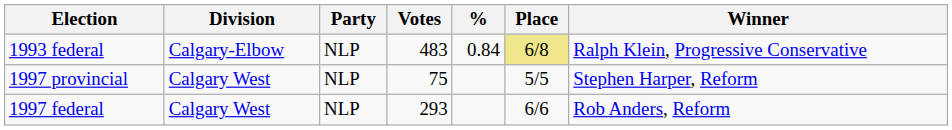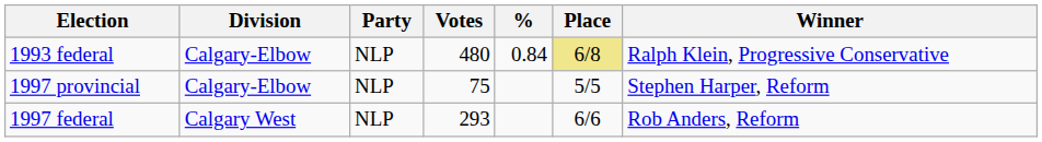 <table class="wikitable" width="800">
 <tr>
 <th align="left">Election</th>
 <th align="left">Division</th>
 <th align="left">Party</th>
 <th align="right">Votes</th>
 <th align="right">%</th>
 <th align="center">Place</th>
 <th align="center">Winner</th>
 </tr>
 <tr>
 <td align="left"><a href='#'>1993 federal</a></td>
 <td align="left"><a href='#'>Calgary-Elbow</a></td>
 <td align="left">NLP</td>
-<td align="right">483</td>
+<td align="right">480</td>
 <td align="right">0.84</td>
 <td align="center" style="background: khaki;">6/8</td>
 <td align="left"><a href='#'>Ralph Klein</a>, <a href='#'>Progressive Conservative</a></td>
 </tr>
 <tr>
 <td align="left"><a href='#'>1997 provincial</a></td>
-<td align="left"><a href='#'>Calgary West</a></td>
+<td align="left"><a href='#'>Calgary-Elbow</a></td>
 <td align="left">NLP</td>
 <td align="right">75</td>
 <td align="right"></td>
 <td align="center">5/5</td>
 <td align="left"><a href='#'>Stephen Harper</a>, <a href='#'>Reform</a></td>
 </tr>
 <tr>
 <td align="left"><a href='#'>1997 federal</a></td>
 <td align="left"><a href='#'>Calgary West</a></td>
 <td align="left">NLP</td>
 <td align="right">293</td>
 <td align="right"></td>
 <td align="center">6/6</td>
 <td align="left"><a href='#'>Rob Anders</a>, <a href='#'>Reform</a></td>
 </tr>
 </table>
